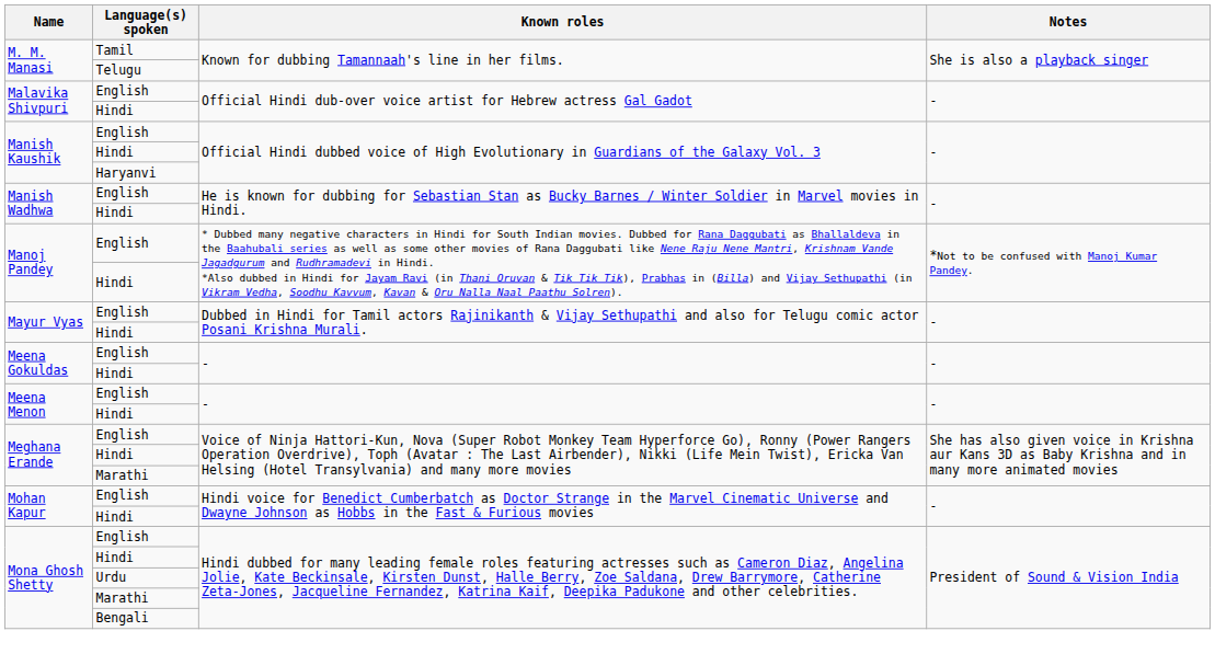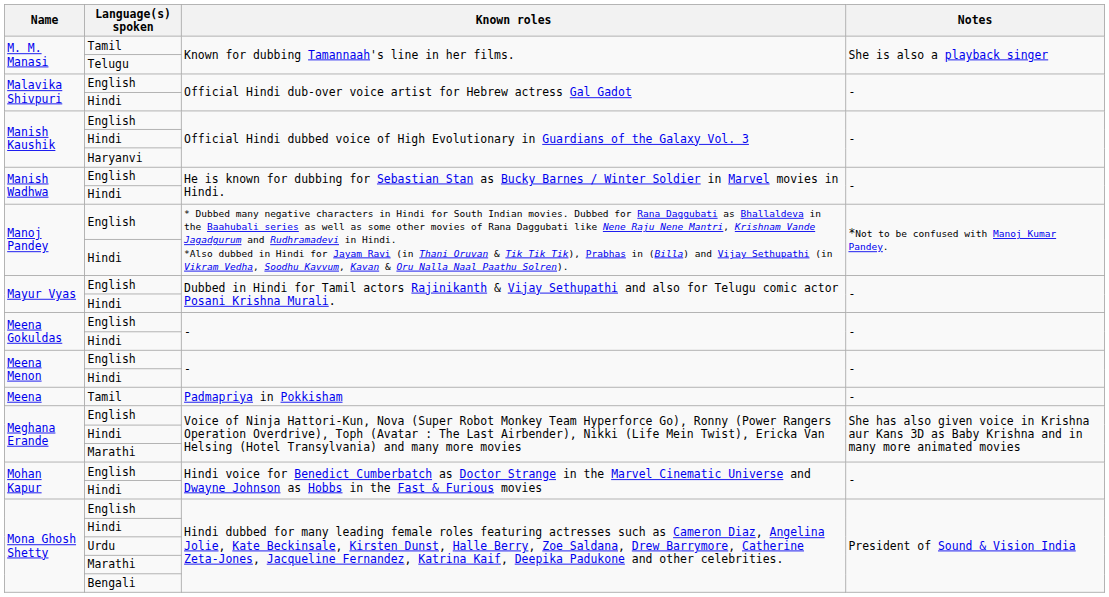 <table class="wikitable sortable">
 <tr>
 <th>Name</th>
 <th>Language(s) spoken</th>
 <th>Known roles</th>
 <th>Notes</th>
 </tr>
 <tr>
 <td rowspan="2"><a href='#'>M. M. Manasi</a></td>
 <td>Tamil</td>
 <td rowspan ="2">Known for dubbing <a href='#'>Tamannaah</a>'s line in her films.</td>
 <td rowspan="2">She is also a <a href='#'>playback singer</a></td>
 </tr>
 <tr>
 <td>Telugu</td>
 </tr>
 <tr>
 <td rowspan="2"><a href='#'>Malavika Shivpuri</a></td>
 <td>English</td>
 <td rowspan="2">Official Hindi dub-over voice artist for Hebrew actress <a href='#'>Gal Gadot</a></td>
 <td rowspan="2">-</td>
 </tr>
 <tr>
 <td>Hindi</td>
 </tr>
 <tr>
 <td rowspan="3"><a href='#'>Manish Kaushik</a></td>
 <td>English</td>
 <td rowspan="3">Official Hindi dubbed voice of High Evolutionary in <a href='#'>Guardians of the Galaxy Vol. 3</a></td>
 <td rowspan="3">-</td>
 </tr>
 <tr>
 <td>Hindi</td>
 </tr>
 <tr>
 <td>Haryanvi</td>
 </tr>
 <tr>
 <td rowspan="2"><a href='#'>Manish Wadhwa</a></td>
 <td>English</td>
 <td rowspan="2">He is known for dubbing for <a href='#'>Sebastian Stan</a> as <a href='#'>Bucky Barnes / Winter Soldier</a> in <a href='#'>Marvel</a> movies in Hindi.</td>
 <td rowspan="2">-</td>
 </tr>
 <tr>
 <td>Hindi</td>
 </tr>
 <tr>
 <td rowspan="2"><a href='#'>Manoj Pandey</a></td>
 <td>English</td>
 <td rowspan="2"><small>* Dubbed many negative characters in Hindi for South Indian movies. Dubbed for <a href='#'>Rana Daggubati</a> as <a href='#'>Bhallaldeva</a> in the <a href='#'>Baahubali series</a> as well as some other movies of Rana Daggubati like <em><a href='#'>Nene Raju Nene Mantri</a></em>, <em><a href='#'>Krishnam Vande Jagadgurum</a></em> and <em><a href='#'>Rudhramadevi</a></em> in Hindi.</small><br><small>*Also dubbed in Hindi for <a href='#'>Jayam Ravi</a> (in <em><a href='#'>Thani Oruvan</a></em> & <em><a href='#'>Tik Tik Tik</a></em>), <a href='#'>Prabhas</a> in (<em><a href='#'>Billa</a></em>) and <a href='#'>Vijay Sethupathi</a> (in <em><a href='#'>Vikram Vedha</a></em>, <em><a href='#'>Soodhu Kavvum</a></em>, <em><a href='#'>Kavan</a></em> & <em><a href='#'>Oru Nalla Naal Paathu Solren</a></em>).</small></td>
 <td rowspan="2">*<small>Not to be confused with <a href='#'>Manoj Kumar Pandey</a>.</small></td>
 </tr>
 <tr>
 <td>Hindi</td>
 </tr>
 <tr>
 <td rowspan="2"><a href='#'>Mayur Vyas</a></td>
 <td>English</td>
 <td rowspan="2">Dubbed in Hindi for Tamil actors <a href='#'>Rajinikanth</a> & <a href='#'>Vijay Sethupathi</a> and also for Telugu comic actor <a href='#'>Posani Krishna Murali</a>.</td>
 <td rowspan="2">-</td>
 </tr>
 <tr>
 <td>Hindi</td>
 </tr>
 <tr>
 <td rowspan="2"><a href='#'>Meena Gokuldas</a></td>
 <td>English</td>
 <td rowspan="2">-</td>
 <td rowspan="2">-</td>
 </tr>
 <tr>
 <td>Hindi</td>
 </tr>
 <tr>
 <td rowspan="2"><a href='#'>Meena Menon</a></td>
 <td>English</td>
 <td rowspan="2">-</td>
 <td rowspan="2">-</td>
 </tr>
 <tr>
 <td>Hindi</td>
 </tr>
 <tr>
+<td><a href='#'>Meena</a></td>
+<td>Tamil</td>
+<td><a href='#'>Padmapriya</a> in <a href='#'>Pokkisham</a></td>
+<td>-</td>
+</tr>
+<tr>
 <td rowspan="3"><a href='#'>Meghana Erande</a></td>
 <td>English</td>
 <td rowspan="3">Voice of Ninja Hattori-Kun, Nova (Super Robot Monkey Team Hyperforce Go), Ronny (Power Rangers Operation Overdrive), Toph (Avatar : The Last Airbender), Nikki (Life Mein Twist), Ericka Van Helsing (Hotel Transylvania) and many more movies</td>
 <td rowspan="3">She has also given voice in Krishna aur Kans 3D as Baby Krishna and in many more animated movies</td>
 </tr>
 <tr>
 <td>Hindi</td>
 </tr>
 <tr>
 <td>Marathi</td>
 </tr>
 <tr Voice of Ninja Hattori-Kun, Nova (Super Robot Monkey Team Hyperforce Go), Ronny (Power Rangers Operation Overdrive), Toph (Avatar : The Last Airbender), Nikki (Life Mein Twist), Ericka Van Helsing (Hotel Transylvania) and many more movies>
 <td rowspan="2"><a href='#'>Mohan Kapur</a></td>
 <td>English</td>
 <td rowspan="2">Hindi voice for <a href='#'>Benedict Cumberbatch</a> as <a href='#'>Doctor Strange</a> in the <a href='#'>Marvel Cinematic Universe</a> and <a href='#'>Dwayne Johnson</a> as <a href='#'>Hobbs</a> in the <a href='#'>Fast & Furious</a> movies</td>
 <td rowspan="2">-</td>
 </tr>
 <tr>
 <td>Hindi</td>
 </tr>
 <tr>
 <td rowspan="5"><a href='#'>Mona Ghosh Shetty</a></td>
 <td>English</td>
 <td rowspan="5">Hindi dubbed for many leading female roles featuring actresses such as <a href='#'>Cameron Diaz</a>, <a href='#'>Angelina Jolie</a>, <a href='#'>Kate Beckinsale</a>, <a href='#'>Kirsten Dunst</a>, <a href='#'>Halle Berry</a>, <a href='#'>Zoe Saldana</a>, <a href='#'>Drew Barrymore</a>, <a href='#'>Catherine Zeta-Jones</a>, <a href='#'>Jacqueline Fernandez</a>, <a href='#'>Katrina Kaif</a>, <a href='#'>Deepika Padukone</a> and other celebrities.</td>
 <td rowspan="5">President of <a href='#'>Sound & Vision India</a></td>
 </tr>
 <tr>
 <td>Hindi</td>
 </tr>
 <tr>
 <td>Urdu</td>
 </tr>
 <tr>
 <td>Marathi</td>
 </tr>
 <tr>
 <td>Bengali</td>
 </tr>
 </table>
